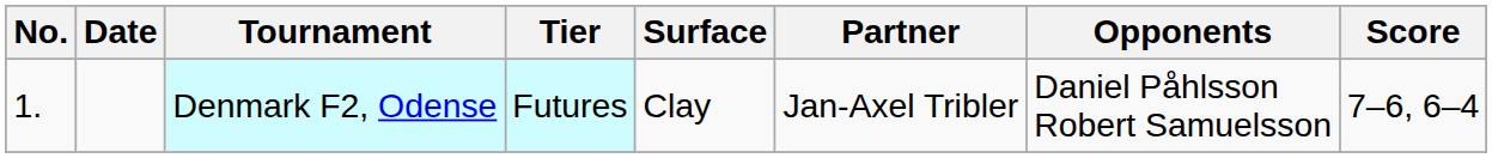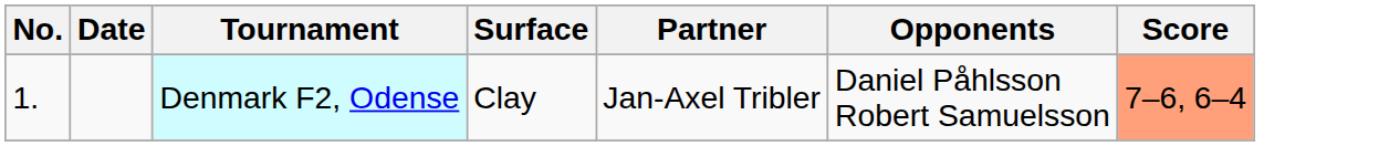 <table class="sortable wikitable">
 <tr>
 <th class="unsortable">No.</th>
 <th>Date</th>
 <th>Tournament</th>
-<th>Tier</th>
 <th>Surface</th>
 <th>Partner</th>
 <th>Opponents</th>
 <th class="unsortable">Score</th>
 </tr>
 <tr>
 <td>1.</td>
 <td></td>
 <td style="background:#cffcff;">Denmark F2, <a href='#'>Odense</a></td>
-<td style="background:#cffcff;">Futures</td>
 <td>Clay</td>
 <td> Jan-Axel Tribler</td>
 <td> Daniel Påhlsson<br> Robert Samuelsson</td>
-<td>7–6, 6–4</td>
+<td style="background: lightsalmon;">7–6, 6–4</td>
 </tr>
 </table>
